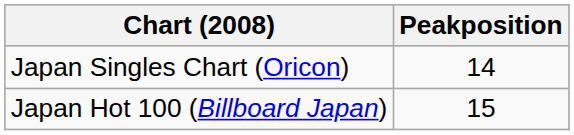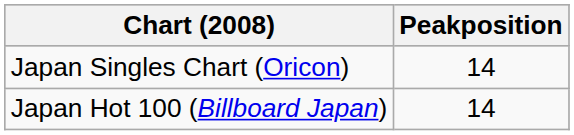 <table class="wikitable">
 <tr>
 <th>Chart (2008)</th>
 <th>Peakposition</th>
 </tr>
 <tr>
 <td>Japan Singles Chart (<a href='#'>Oricon</a>)</td>
 <td align="center">14</td>
 </tr>
 <tr>
 <td>Japan Hot 100 (<em><a href='#'>Billboard Japan</a></em>)</td>
-<td align="center">15</td>
+<td align="center">14</td>
 </tr>
 </table>
